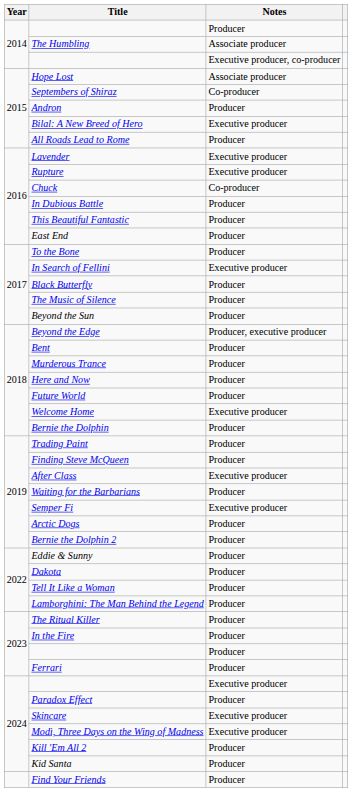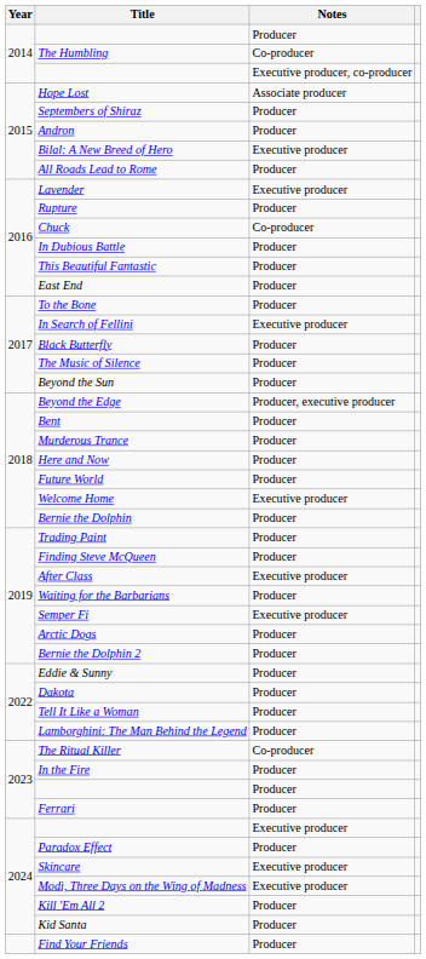 <table class="wikitable plainrowheaders sortable">
 <tr>
 <th>Year</th>
 <th>Title</th>
 <th>Notes</th>
 <th class="unsortable"></th>
 </tr>
 <tr>
 <td rowspan="3">2014</td>
 <td><em></em></td>
 <td>Producer</td>
 <td></td>
 </tr>
 <tr>
 <td><em><a href='#'>The Humbling</a></em></td>
-<td>Associate producer</td>
+<td>Co-producer</td>
 <td></td>
 </tr>
 <tr>
 <td><em></em></td>
 <td>Executive producer, co-producer</td>
 <td></td>
 </tr>
 <tr>
 <td rowspan="5">2015</td>
 <td><em><a href='#'>Hope Lost</a></em></td>
 <td>Associate producer</td>
 <td></td>
 </tr>
 <tr>
 <td><em><a href='#'>Septembers of Shiraz</a></em></td>
-<td>Co-producer</td>
+<td>Producer</td>
 <td></td>
 </tr>
 <tr>
 <td><em><a href='#'>Andron</a></em></td>
 <td>Producer</td>
 <td></td>
 </tr>
 <tr>
 <td><em><a href='#'>Bilal: A New Breed of Hero</a></em></td>
 <td>Executive producer</td>
 <td></td>
 </tr>
 <tr>
 <td><em><a href='#'>All Roads Lead to Rome</a></em></td>
 <td>Producer</td>
 <td></td>
 </tr>
 <tr>
 <td rowspan="6">2016</td>
 <td><em><a href='#'>Lavender</a></em></td>
 <td>Executive producer</td>
 <td></td>
 </tr>
 <tr>
 <td><em><a href='#'>Rupture</a></em></td>
-<td>Executive producer</td>
+<td>Producer</td>
 <td></td>
 </tr>
 <tr>
 <td><em><a href='#'>Chuck</a></em></td>
 <td>Co-producer</td>
 <td></td>
 </tr>
 <tr>
 <td><em><a href='#'>In Dubious Battle</a></em></td>
 <td>Producer</td>
 <td></td>
 </tr>
 <tr>
 <td><em><a href='#'>This Beautiful Fantastic</a></em></td>
 <td>Producer</td>
 <td></td>
 </tr>
 <tr>
 <td><em>East End</em></td>
 <td>Producer</td>
 <td></td>
 </tr>
 <tr>
 <td rowspan="5">2017</td>
 <td><em><a href='#'>To the Bone</a></em></td>
 <td>Producer</td>
 <td></td>
 </tr>
 <tr>
 <td><em><a href='#'>In Search of Fellini</a></em></td>
 <td>Executive producer</td>
 <td></td>
 </tr>
 <tr>
 <td><em><a href='#'>Black Butterfly</a></em></td>
 <td>Producer</td>
 <td></td>
 </tr>
 <tr>
 <td><em><a href='#'>The Music of Silence</a></em></td>
 <td>Producer</td>
 <td></td>
 </tr>
 <tr>
 <td><em>Beyond the Sun</em></td>
 <td>Producer</td>
 <td></td>
 </tr>
 <tr>
 <td rowspan="7">2018</td>
 <td><em><a href='#'>Beyond the Edge</a></em></td>
 <td>Producer, executive producer</td>
 <td></td>
 </tr>
 <tr>
 <td><em><a href='#'>Bent</a></em></td>
 <td>Producer</td>
 <td></td>
 </tr>
 <tr>
 <td><em><a href='#'>Murderous Trance</a></em></td>
 <td>Producer</td>
 <td></td>
 </tr>
 <tr>
 <td><em><a href='#'>Here and Now</a></em></td>
 <td>Producer</td>
 <td></td>
 </tr>
 <tr>
 <td><em><a href='#'>Future World</a></em></td>
 <td>Producer</td>
 <td></td>
 </tr>
 <tr>
 <td><em><a href='#'>Welcome Home</a></em></td>
 <td>Executive producer</td>
 <td></td>
 </tr>
 <tr>
 <td><em><a href='#'>Bernie the Dolphin</a></em></td>
 <td>Producer</td>
 <td></td>
 </tr>
 <tr>
 <td rowspan="7">2019</td>
 <td><em><a href='#'>Trading Paint</a></em></td>
 <td>Producer</td>
 <td></td>
 </tr>
 <tr>
 <td><em><a href='#'>Finding Steve McQueen</a></em></td>
 <td>Producer</td>
 <td></td>
 </tr>
 <tr>
 <td><em><a href='#'>After Class</a></em></td>
 <td>Executive producer</td>
 <td></td>
 </tr>
 <tr>
 <td><em><a href='#'>Waiting for the Barbarians</a></em></td>
 <td>Producer</td>
 <td></td>
 </tr>
 <tr>
 <td><em><a href='#'>Semper Fi</a></em></td>
 <td>Executive producer</td>
 <td></td>
 </tr>
 <tr>
 <td><em><a href='#'>Arctic Dogs</a></em></td>
 <td>Producer</td>
 <td></td>
 </tr>
 <tr>
 <td><em><a href='#'>Bernie the Dolphin 2</a></em></td>
 <td>Producer</td>
 <td></td>
 </tr>
 <tr>
 <td rowspan="4">2022</td>
 <td><em>Eddie & Sunny</em></td>
 <td>Producer</td>
 <td></td>
 </tr>
 <tr>
 <td><em><a href='#'>Dakota</a></em></td>
 <td>Producer</td>
 <td></td>
 </tr>
 <tr>
 <td><em><a href='#'>Tell It Like a Woman</a></em></td>
 <td>Producer</td>
 <td></td>
 </tr>
 <tr>
 <td><em><a href='#'>Lamborghini: The Man Behind the Legend</a></em></td>
 <td>Producer</td>
 <td></td>
 </tr>
 <tr>
 <td rowspan="4">2023</td>
 <td><em><a href='#'>The Ritual Killer</a></em></td>
-<td>Producer</td>
+<td>Co-producer</td>
 <td></td>
 </tr>
 <tr>
 <td><em><a href='#'>In the Fire</a></em></td>
 <td>Producer</td>
 <td></td>
 </tr>
 <tr>
 <td><em></em></td>
 <td>Producer</td>
 <td></td>
 </tr>
 <tr>
 <td><em><a href='#'>Ferrari</a></em></td>
 <td>Producer</td>
 <td></td>
 </tr>
 <tr>
 <td rowspan="6">2024</td>
 <td><em></em></td>
 <td>Executive producer</td>
 <td></td>
 </tr>
 <tr>
 <td><em><a href='#'>Paradox Effect</a></em></td>
 <td>Producer</td>
 <td></td>
 </tr>
 <tr>
 <td><em><a href='#'>Skincare</a></em></td>
 <td>Executive producer</td>
 <td></td>
 </tr>
 <tr>
 <td><em><a href='#'>Modì, Three Days on the Wing of Madness</a></em></td>
 <td>Executive producer</td>
 <td></td>
 </tr>
 <tr>
 <td><em><a href='#'>Kill 'Em All 2</a></em></td>
 <td>Producer</td>
 <td></td>
 </tr>
 <tr>
 <td><em>Kid Santa</em></td>
 <td>Producer</td>
 <td></td>
 </tr>
 <tr>
 <td></td>
 <td><em><a href='#'>Find Your Friends</a></em></td>
 <td>Producer</td>
 <td></td>
 </tr>
 </table>
